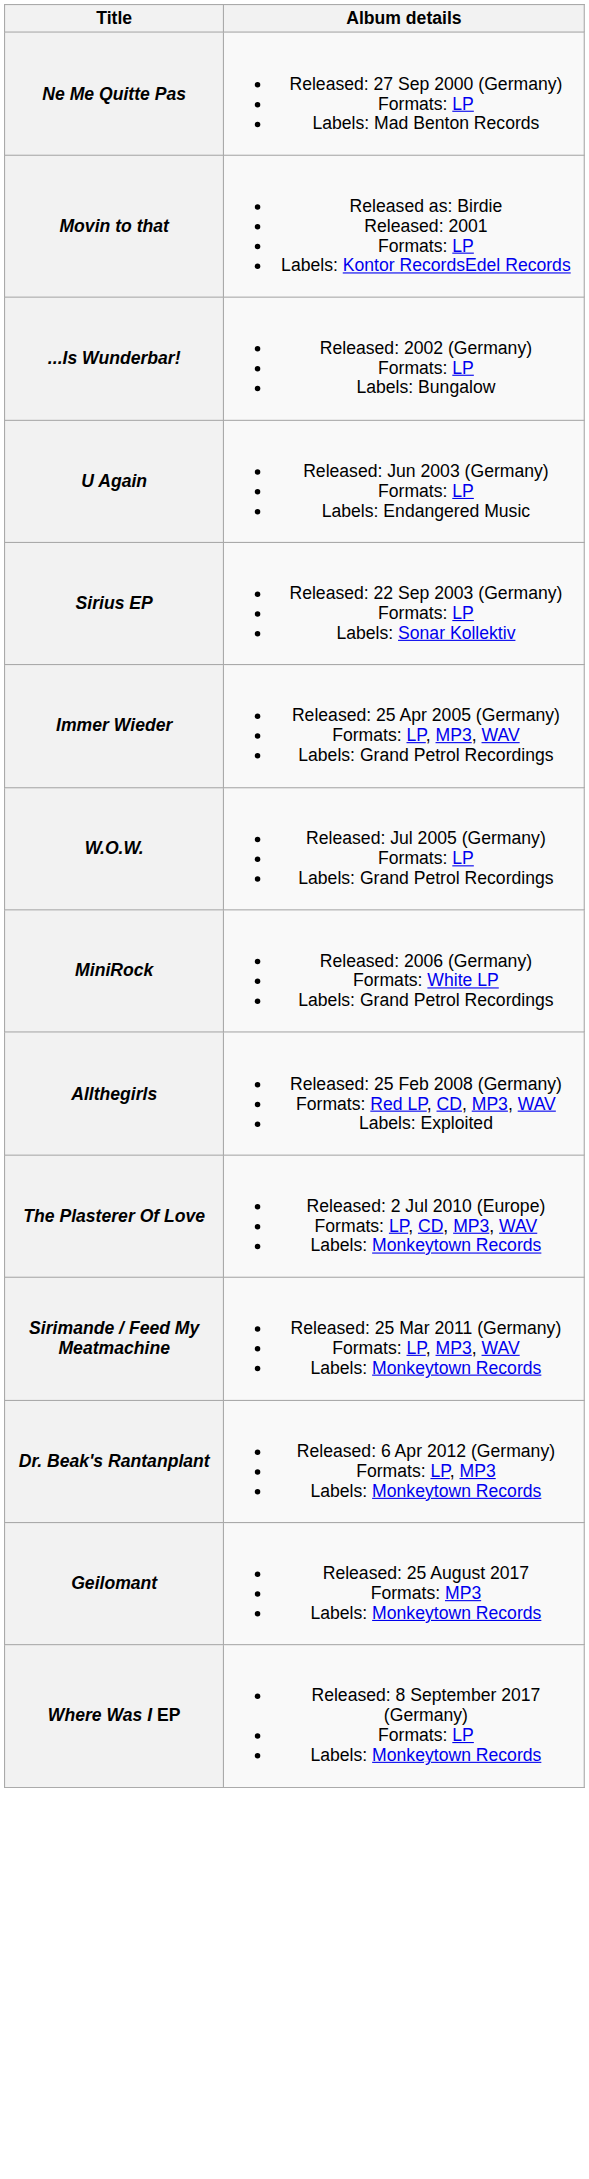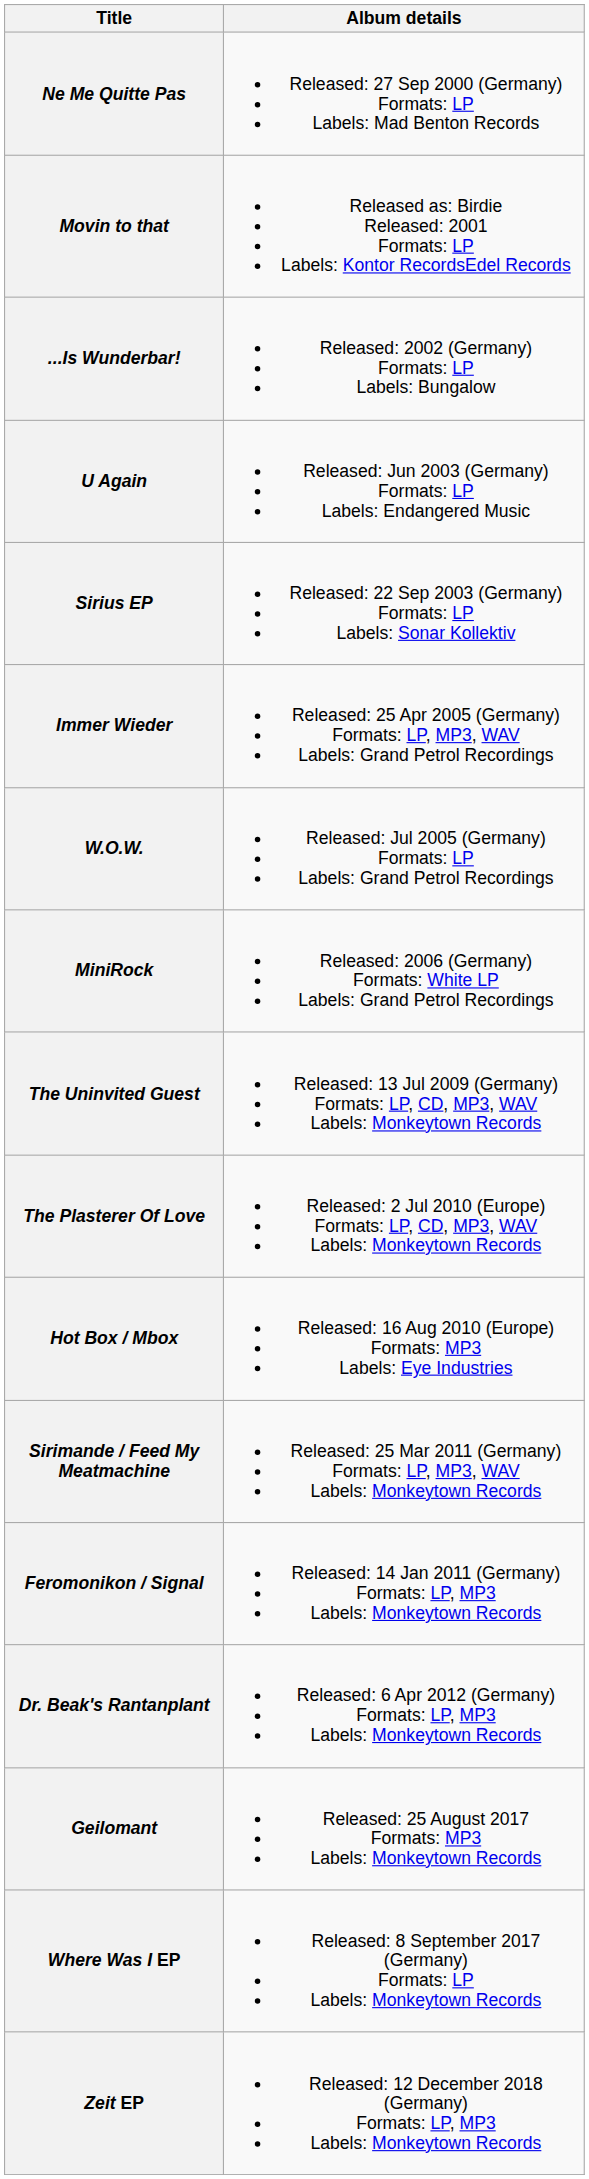 <table class="wikitable plainrowheaders" style="text-align:center;">
 <tr>
 <th scope="col" style="width:12em;">Title</th>
 <th scope="col" style="width:20em;">Album details</th>
 </tr>
 <tr>
 <th scope="row"><em>Ne Me Quitte Pas</em></th>
 <td><br><ul><li>Released: 27 Sep 2000 <span>(Germany)</span></li><li>Formats: <a href='#'>LP</a></li><li>Labels: Mad Benton Records</li></ul></td>
 </tr>
 <tr>
 <th scope="row"><em>Movin to that</em></th>
 <td><br><ul><li>Released as: Birdie</li><li>Released: 2001</li><li>Formats: <a href='#'>LP</a></li><li>Labels: <a href='#'>Kontor Records</a><a href='#'>Edel Records</a></li></ul></td>
 </tr>
 <tr>
 <th scope="row"><em>...Is Wunderbar!</em></th>
 <td><br><ul><li>Released: 2002 <span>(Germany)</span></li><li>Formats: <a href='#'>LP</a></li><li>Labels: Bungalow</li></ul></td>
 </tr>
 <tr>
 <th scope="row"><em>U Again</em></th>
 <td><br><ul><li>Released: Jun 2003 <span>(Germany)</span></li><li>Formats: <a href='#'>LP</a></li><li>Labels: Endangered Music</li></ul></td>
 </tr>
 <tr>
 <th scope="row"><em>Sirius EP</em></th>
 <td><br><ul><li>Released: 22 Sep 2003 <span>(Germany)</span></li><li>Formats: <a href='#'>LP</a></li><li>Labels: <a href='#'>Sonar Kollektiv</a></li></ul></td>
 </tr>
 <tr>
 <th scope="row"><em>Immer Wieder</em></th>
 <td><br><ul><li>Released: 25 Apr 2005 <span>(Germany)</span></li><li>Formats: <a href='#'>LP</a>, <a href='#'>MP3</a>, <a href='#'>WAV</a></li><li>Labels: Grand Petrol Recordings</li></ul></td>
 </tr>
 <tr>
 <th scope="row"><em>W.O.W.</em></th>
 <td><br><ul><li>Released: Jul 2005 <span>(Germany)</span></li><li>Formats: <a href='#'>LP</a></li><li>Labels: Grand Petrol Recordings</li></ul></td>
 </tr>
 <tr>
 <th scope="row"><em>MiniRock</em></th>
 <td><br><ul><li>Released: 2006 <span>(Germany)</span></li><li>Formats: <a href='#'>White LP</a></li><li>Labels: Grand Petrol Recordings</li></ul></td>
 </tr>
 <tr>
-<th scope="row"><em>Allthegirls</em></th>
-<td><br><ul><li>Released: 25 Feb 2008 <span>(Germany)</span></li><li>Formats: <a href='#'>Red LP</a>, <a href='#'>CD</a>, <a href='#'>MP3</a>, <a href='#'>WAV</a></li><li>Labels: Exploited</li></ul></td>
+<th scope="row"><em>The Uninvited Guest</em></th>
+<td><br><ul><li>Released: 13 Jul 2009 <span>(Germany)</span></li><li>Formats: <a href='#'>LP</a>, <a href='#'>CD</a>, <a href='#'>MP3</a>, <a href='#'>WAV</a></li><li>Labels: <a href='#'>Monkeytown Records</a></li></ul></td>
 </tr>
 <tr>
 <th scope="row"><em>The Plasterer Of Love</em></th>
 <td><br><ul><li>Released: 2 Jul 2010 <span>(Europe)</span></li><li>Formats: <a href='#'>LP</a>, <a href='#'>CD</a>, <a href='#'>MP3</a>, <a href='#'>WAV</a></li><li>Labels: <a href='#'>Monkeytown Records</a></li></ul></td>
 </tr>
 <tr>
+<th scope="row"><em>Hot Box / Mbox</em></th>
+<td><br><ul><li>Released: 16 Aug 2010 <span>(Europe)</span></li><li>Formats: <a href='#'>MP3</a></li><li>Labels: <a href='#'>Eye Industries</a></li></ul></td>
+</tr>
+<tr>
 <th scope="row"><em>Sirimande / Feed My Meatmachine</em></th>
 <td><br><ul><li>Released: 25 Mar 2011 <span>(Germany)</span></li><li>Formats: <a href='#'>LP</a>, <a href='#'>MP3</a>, <a href='#'>WAV</a></li><li>Labels: <a href='#'>Monkeytown Records</a></li></ul></td>
+</tr>
+<tr>
+<th scope="row"><em>Feromonikon / Signal</em></th>
+<td><br><ul><li>Released: 14 Jan 2011 <span>(Germany)</span></li><li>Formats: <a href='#'>LP</a>, <a href='#'>MP3</a></li><li>Labels: <a href='#'>Monkeytown Records</a></li></ul></td>
 </tr>
 <tr>
 <th scope="row"><em>Dr. Beak's Rantanplant</em></th>
 <td><br><ul><li>Released: 6 Apr 2012 <span>(Germany)</span></li><li>Formats: <a href='#'>LP</a>, <a href='#'>MP3</a></li><li>Labels: <a href='#'>Monkeytown Records</a></li></ul></td>
 </tr>
 <tr>
 <th scope="row"><em>Geilomant</em></th>
 <td><br><ul><li>Released: 25 August 2017<span></span></li><li>Formats: <a href='#'>MP3</a></li><li>Labels: <a href='#'>Monkeytown Records</a></li></ul></td>
 </tr>
 <tr>
 <th scope="row"><em>Where Was I</em> EP</th>
 <td><br><ul><li>Released: 8 September 2017 <span>(Germany)</span></li><li>Formats: <a href='#'>LP</a></li><li>Labels: <a href='#'>Monkeytown Records</a></li></ul></td>
 </tr>
 <tr>
+<th scope="row"><em>Zeit</em> EP</th>
+<td><br><ul><li>Released: 12 December 2018 <span>(Germany)</span></li><li>Formats: <a href='#'>LP</a>, <a href='#'>MP3</a></li><li>Labels: <a href='#'>Monkeytown Records</a></li></ul></td>
+</tr>
+<tr>
 </tr>
 </table>
